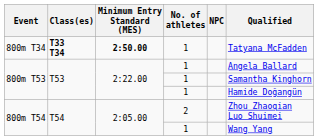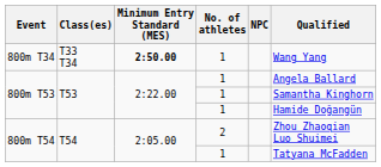 <table class="wikitable">
 <tr>
 <th>Event</th>
 <th>Class(es)</th>
 <th>Minimum Entry<br>Standard<br>(MES)</th>
 <th>No. of<br>athletes</th>
 <th>NPC</th>
 <th>Qualified</th>
 </tr>
 <tr>
 <td>800m T34</td>
-<td><strong>T33<br>T34</strong></td>
+<td>T33<br>T34</td>
 <td align=center><strong>2:50.00</strong></td>
 <td align=center>1</td>
 <td></td>
-<td><a href='#'>Tatyana McFadden</a></td>
+<td><a href='#'>Wang Yang</a></td>
 </tr>
 <tr>
 <td rowspan=3>800m T53</td>
 <td rowspan=3>T53</td>
 <td rowspan=3 align=center>2:22.00</td>
 <td align=center>1</td>
 <td></td>
 <td><a href='#'>Angela Ballard</a></td>
 </tr>
 <tr>
 <td align=center>1</td>
 <td></td>
 <td><a href='#'>Samantha Kinghorn</a></td>
 </tr>
 <tr>
 <td align=center>1</td>
 <td></td>
 <td><a href='#'>Hamide Doğangün</a></td>
 </tr>
 <tr>
 <td rowspan=2>800m T54</td>
 <td rowspan=2>T54</td>
 <td rowspan=2 align=center>2:05.00</td>
 <td align=center>2</td>
 <td></td>
 <td><a href='#'>Zhou Zhaoqian</a><br><a href='#'>Luo Shuimei</a></td>
 </tr>
 <tr>
 <td align=center>1</td>
 <td></td>
-<td><a href='#'>Wang Yang</a></td>
+<td><a href='#'>Tatyana McFadden</a></td>
 </tr>
 </table>
